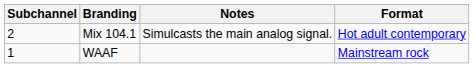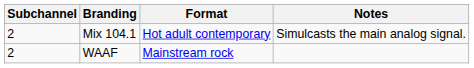 <table class="wikitable">
 <tr>
 <th>Subchannel</th>
 <th>Branding</th>
+<th>Format</th>
 <th>Notes</th>
-<th>Format</th>
 </tr>
 <tr>
 <td>2</td>
 <td>Mix 104.1</td>
+<td><a href='#'>Hot adult contemporary</a></td>
 <td>Simulcasts the main analog signal.</td>
-<td><a href='#'>Hot adult contemporary</a></td>
 </tr>
 <tr>
-<td>1</td>
+<td>2</td>
 <td>WAAF</td>
+<td><a href='#'>Mainstream rock</a></td>
 <td></td>
-<td><a href='#'>Mainstream rock</a></td>
 </tr>
 </table>
